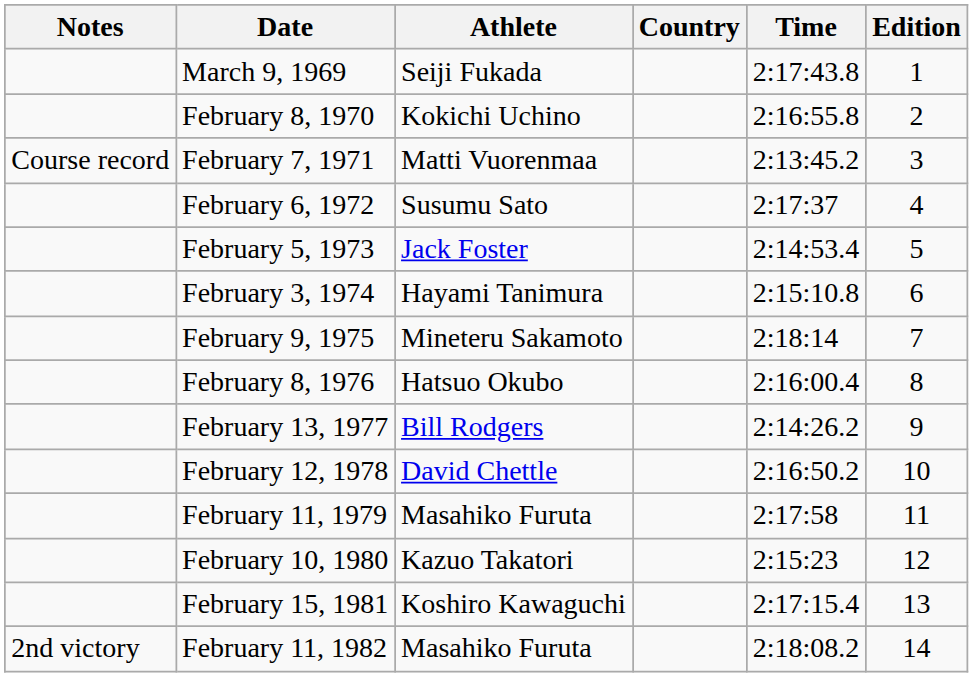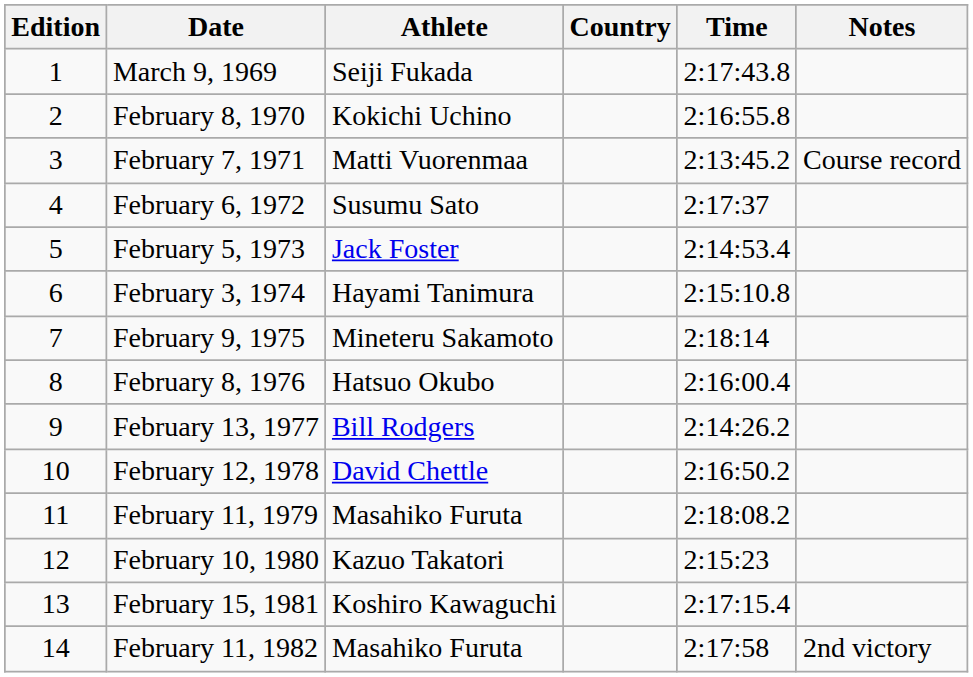 <table class="wikitable sortable">
 <tr>
-<th class="unsortable">Notes</th>
+<th>Edition</th>
 <th>Date</th>
 <th>Athlete</th>
 <th>Country</th>
 <th>Time</th>
-<th>Edition</th>
+<th class="unsortable">Notes</th>
 </tr>
 <tr>
-<td></td>
+<td style="text-align: center;">1</td>
 <td>March 9, 1969</td>
 <td>Seiji Fukada</td>
 <td></td>
 <td>2:17:43.8</td>
-<td style="text-align: center;">1</td>
+<td></td>
 </tr>
 <tr>
-<td></td>
+<td style="text-align: center;">2</td>
 <td>February 8, 1970</td>
 <td>Kokichi Uchino</td>
 <td></td>
 <td>2:16:55.8</td>
-<td style="text-align: center;">2</td>
+<td></td>
 </tr>
 <tr>
-<td>Course record</td>
+<td style="text-align: center;">3</td>
 <td>February 7, 1971</td>
 <td>Matti Vuorenmaa</td>
 <td></td>
 <td>2:13:45.2</td>
-<td style="text-align: center;">3</td>
+<td>Course record</td>
 </tr>
 <tr>
-<td></td>
+<td style="text-align: center;">4</td>
 <td>February 6, 1972</td>
 <td>Susumu Sato</td>
 <td></td>
 <td>2:17:37</td>
-<td style="text-align: center;">4</td>
+<td></td>
 </tr>
 <tr>
-<td></td>
+<td style="text-align: center;">5</td>
 <td>February 5, 1973</td>
 <td><a href='#'>Jack Foster</a></td>
 <td></td>
 <td>2:14:53.4</td>
-<td style="text-align: center;">5</td>
+<td></td>
 </tr>
 <tr>
-<td></td>
+<td style="text-align: center;">6</td>
 <td>February 3, 1974</td>
 <td>Hayami Tanimura</td>
 <td></td>
 <td>2:15:10.8</td>
-<td style="text-align: center;">6</td>
+<td></td>
 </tr>
 <tr>
-<td></td>
+<td style="text-align: center;">7</td>
 <td>February 9, 1975</td>
 <td>Mineteru Sakamoto</td>
 <td></td>
 <td>2:18:14</td>
-<td style="text-align: center;">7</td>
+<td></td>
 </tr>
 <tr>
-<td></td>
+<td style="text-align: center;">8</td>
 <td>February 8, 1976</td>
 <td>Hatsuo Okubo</td>
 <td></td>
 <td>2:16:00.4</td>
-<td style="text-align: center;">8</td>
+<td></td>
 </tr>
 <tr>
-<td></td>
+<td style="text-align: center;">9</td>
 <td>February 13, 1977</td>
 <td><a href='#'>Bill Rodgers</a></td>
 <td></td>
 <td>2:14:26.2</td>
-<td style="text-align: center;">9</td>
+<td></td>
 </tr>
 <tr>
-<td></td>
+<td style="text-align: center;">10</td>
 <td>February 12, 1978</td>
 <td><a href='#'>David Chettle</a></td>
 <td></td>
 <td>2:16:50.2</td>
-<td style="text-align: center;">10</td>
+<td></td>
 </tr>
 <tr>
-<td></td>
+<td style="text-align: center;">11</td>
 <td>February 11, 1979</td>
 <td>Masahiko Furuta</td>
 <td></td>
-<td>2:17:58</td>
-<td style="text-align: center;">11</td>
+<td>2:18:08.2</td>
+<td></td>
 </tr>
 <tr>
-<td></td>
+<td style="text-align: center;">12</td>
 <td>February 10, 1980</td>
 <td>Kazuo Takatori</td>
 <td></td>
 <td>2:15:23</td>
-<td style="text-align: center;">12</td>
+<td></td>
 </tr>
 <tr>
-<td></td>
+<td style="text-align: center;">13</td>
 <td>February 15, 1981</td>
 <td>Koshiro Kawaguchi</td>
 <td></td>
 <td>2:17:15.4</td>
-<td style="text-align: center;">13</td>
+<td></td>
 </tr>
 <tr>
-<td>2nd victory</td>
+<td style="text-align: center;">14</td>
 <td>February 11, 1982</td>
 <td>Masahiko Furuta</td>
 <td></td>
-<td>2:18:08.2</td>
-<td style="text-align: center;">14</td>
+<td>2:17:58</td>
+<td>2nd victory</td>
 </tr>
 </table>
